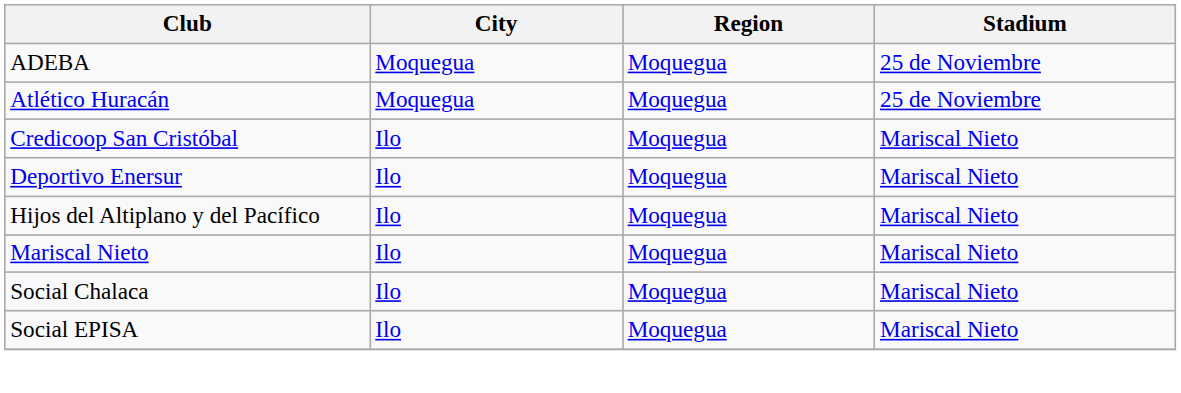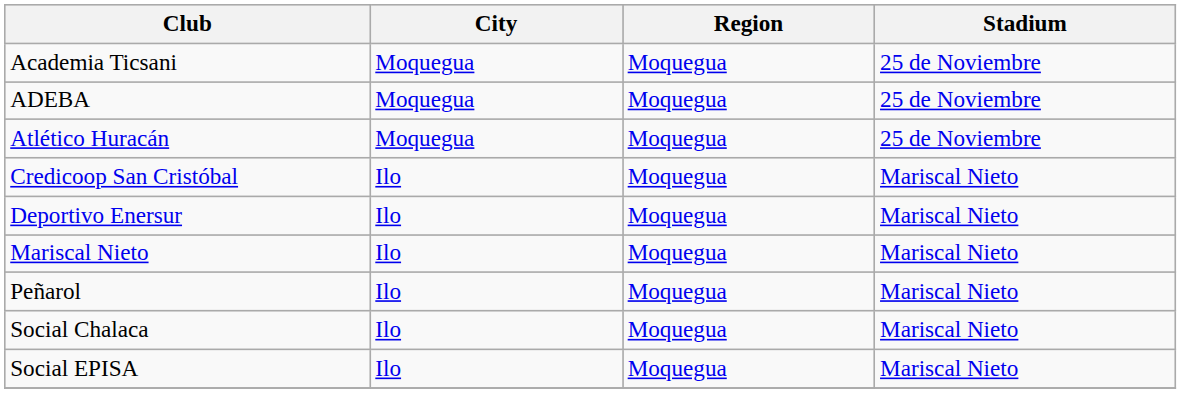 <table class="wikitable sortable" style="font-size:90%">
 <tr>
 <th width=220px>Club</th>
 <th width=150px>City</th>
 <th width=150px>Region</th>
 <th width=180px>Stadium</th>
+</tr>
+<tr>
+<td>Academia Ticsani</td>
+<td><a href='#'>Moquegua</a></td>
+<td><a href='#'>Moquegua</a></td>
+<td><a href='#'>25 de Noviembre</a></td>
 </tr>
 <tr>
 <td>ADEBA</td>
 <td><a href='#'>Moquegua</a></td>
 <td><a href='#'>Moquegua</a></td>
 <td><a href='#'>25 de Noviembre</a></td>
 </tr>
 <tr>
 <td><a href='#'>Atlético Huracán</a></td>
 <td><a href='#'>Moquegua</a></td>
 <td><a href='#'>Moquegua</a></td>
 <td><a href='#'>25 de Noviembre</a></td>
 </tr>
 <tr>
 <td><a href='#'>Credicoop San Cristóbal</a></td>
 <td><a href='#'>Ilo</a></td>
 <td><a href='#'>Moquegua</a></td>
 <td><a href='#'>Mariscal Nieto</a></td>
 </tr>
 <tr>
 <td><a href='#'>Deportivo Enersur</a></td>
 <td><a href='#'>Ilo</a></td>
 <td><a href='#'>Moquegua</a></td>
 <td><a href='#'>Mariscal Nieto</a></td>
 </tr>
 <tr>
-<td>Hijos del Altiplano y del Pacífico</td>
+<td><a href='#'>Mariscal Nieto</a></td>
 <td><a href='#'>Ilo</a></td>
 <td><a href='#'>Moquegua</a></td>
 <td><a href='#'>Mariscal Nieto</a></td>
 </tr>
 <tr>
-<td><a href='#'>Mariscal Nieto</a></td>
+<td>Peñarol</td>
 <td><a href='#'>Ilo</a></td>
 <td><a href='#'>Moquegua</a></td>
 <td><a href='#'>Mariscal Nieto</a></td>
 </tr>
 <tr>
 <td>Social Chalaca</td>
 <td><a href='#'>Ilo</a></td>
 <td><a href='#'>Moquegua</a></td>
 <td><a href='#'>Mariscal Nieto</a></td>
 </tr>
 <tr>
 <td>Social EPISA</td>
 <td><a href='#'>Ilo</a></td>
 <td><a href='#'>Moquegua</a></td>
 <td><a href='#'>Mariscal Nieto</a></td>
 </tr>
 <tr>
 </tr>
 </table>
